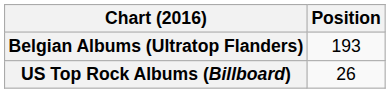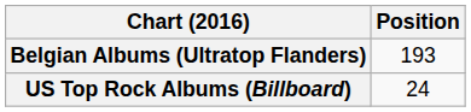 <table class="wikitable sortable plainrowheaders" style="text-align:center">
 <tr>
 <th scope="col">Chart (2016)</th>
 <th scope="col">Position</th>
 </tr>
 <tr>
 <th scope="row">Belgian Albums (Ultratop Flanders)</th>
 <td>193</td>
 </tr>
 <tr>
 <th scope="row">US Top Rock Albums (<em>Billboard</em>)</th>
-<td>26</td>
+<td>24</td>
 </tr>
 </table>
